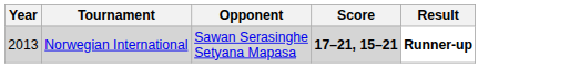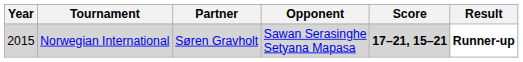 <table class="sortable wikitable" style="font-size: 90%;">
 <tr>
 <th>Year</th>
 <th>Tournament</th>
+<th>Partner</th>
 <th>Opponent</th>
 <th>Score</th>
 <th>Result</th>
 </tr>
 <tr style="background:#D5D5D5">
-<td align="center">2013</td>
+<td align="center">2015</td>
 <td align="left"><a href='#'>Norwegian International</a></td>
+<td align="left"> <a href='#'>Søren Gravholt</a></td>
 <td align="left"> <a href='#'>Sawan Serasinghe</a> <br>  <a href='#'>Setyana Mapasa</a></td>
 <td align="left"><strong>17–21, 15–21</strong></td>
 <td style="text-align:left; background:white"> <strong>Runner-up</strong></td>
 </tr>
 </table>
